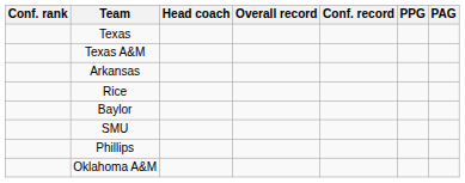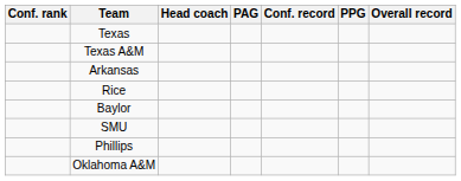 <table class="wikitable sortable" style="text-align:center">
 <tr>
 <th scope="col">Conf. rank</th>
 <th scope="col">Team</th>
 <th scope="col">Head coach</th>
-<th scope="col">Overall record</th>
+<th scope="col">PAG</th>
 <th scope="col">Conf. record</th>
 <th scope="col">PPG</th>
-<th scope="col">PAG</th>
+<th scope="col">Overall record</th>
 </tr>
 <tr>
 <td></td>
 <td>Texas</td>
 <td></td>
 <td></td>
 <td></td>
 <td></td>
 <td></td>
 </tr>
 <tr>
 <td></td>
 <td>Texas A&M</td>
 <td></td>
 <td></td>
 <td></td>
 <td></td>
 <td></td>
 </tr>
 <tr>
 <td></td>
 <td>Arkansas</td>
 <td></td>
 <td></td>
 <td></td>
 <td></td>
 <td></td>
 </tr>
 <tr>
 <td></td>
 <td>Rice</td>
 <td></td>
 <td></td>
 <td></td>
 <td></td>
 <td></td>
 </tr>
 <tr>
 <td></td>
 <td>Baylor</td>
 <td></td>
 <td></td>
 <td></td>
 <td></td>
 <td></td>
 </tr>
 <tr>
 <td></td>
 <td>SMU</td>
 <td></td>
 <td></td>
 <td></td>
 <td></td>
 <td></td>
 </tr>
 <tr>
 <td></td>
 <td>Phillips</td>
 <td></td>
 <td></td>
 <td></td>
 <td></td>
 <td></td>
 </tr>
 <tr>
 <td></td>
 <td>Oklahoma A&M</td>
 <td></td>
 <td></td>
 <td></td>
 <td></td>
 <td></td>
 </tr>
 </table>
